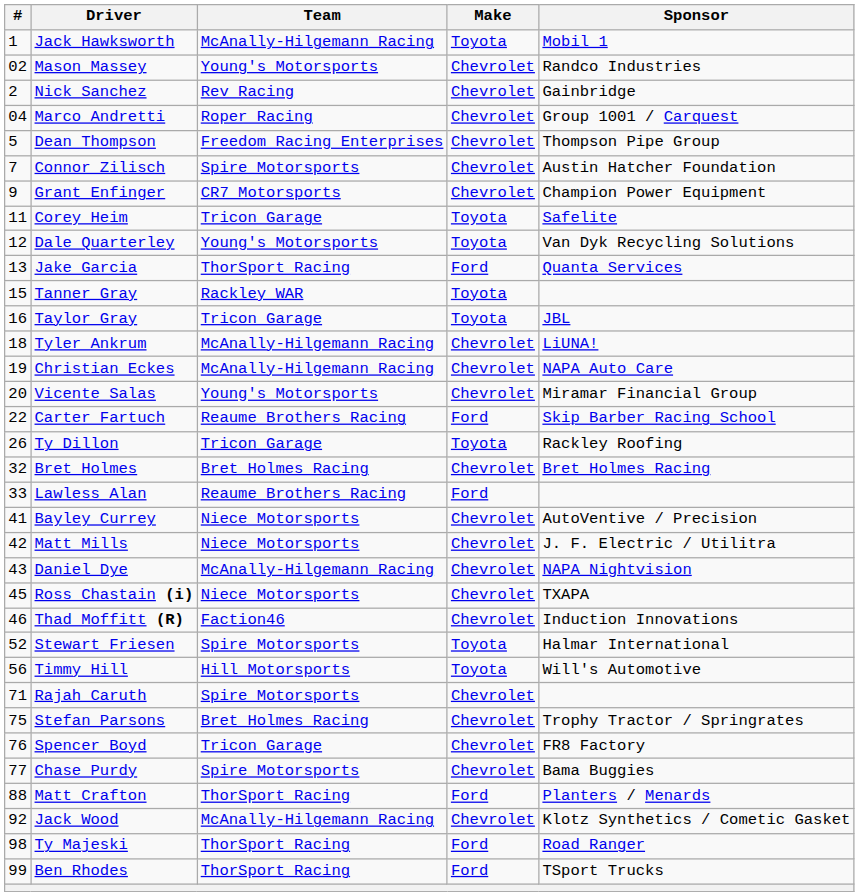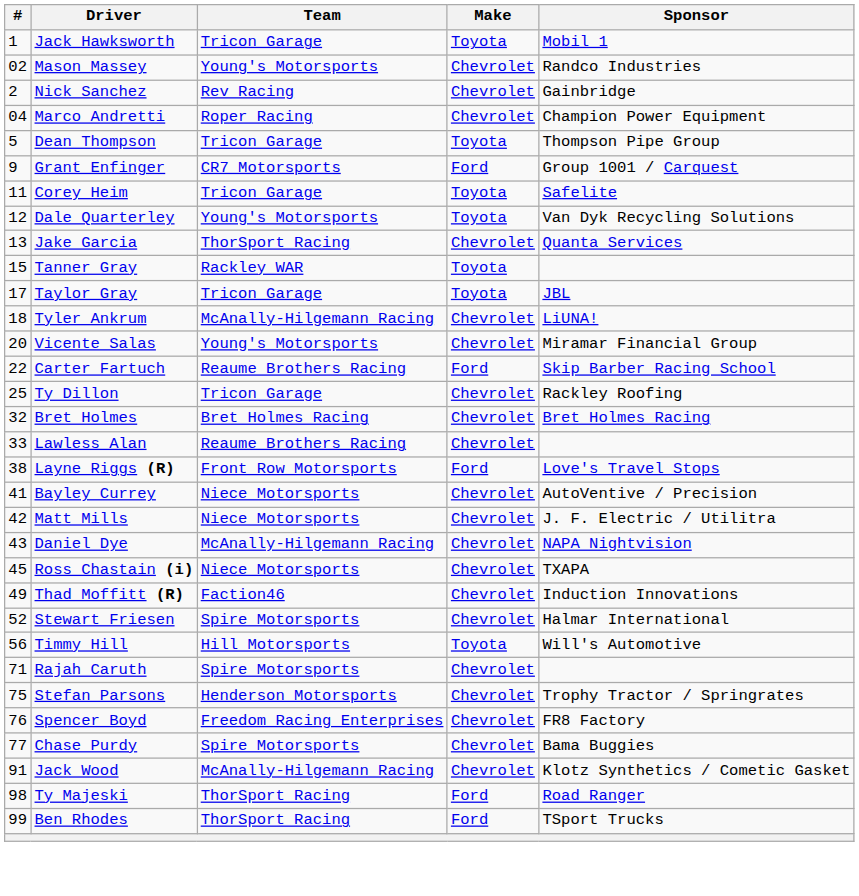 <table class="wikitable" style="font-size: 95%;">
 <tr>
 <th>#</th>
 <th>Driver</th>
 <th>Team</th>
 <th>Make</th>
 <th>Sponsor</th>
 </tr>
 <tr>
 <td>1</td>
 <td nowrap><a href='#'>Jack Hawksworth</a></td>
-<td><a href='#'>McAnally-Hilgemann Racing</a></td>
+<td><a href='#'>Tricon Garage</a></td>
 <td><a href='#'>Toyota</a></td>
 <td><a href='#'>Mobil 1</a></td>
 </tr>
 <tr>
 <td>02</td>
 <td><a href='#'>Mason Massey</a></td>
 <td><a href='#'>Young's Motorsports</a></td>
 <td><a href='#'>Chevrolet</a></td>
 <td>Randco Industries</td>
 </tr>
 <tr>
 <td>2</td>
 <td><a href='#'>Nick Sanchez</a></td>
 <td><a href='#'>Rev Racing</a></td>
 <td><a href='#'>Chevrolet</a></td>
 <td>Gainbridge</td>
 </tr>
 <tr>
 <td>04</td>
 <td><a href='#'>Marco Andretti</a></td>
 <td><a href='#'>Roper Racing</a></td>
 <td><a href='#'>Chevrolet</a></td>
-<td>Group 1001 / <a href='#'>Carquest</a></td>
+<td>Champion Power Equipment</td>
 </tr>
 <tr>
 <td>5</td>
 <td><a href='#'>Dean Thompson</a></td>
-<td nowrap><a href='#'>Freedom Racing Enterprises</a></td>
-<td><a href='#'>Chevrolet</a></td>
+<td><a href='#'>Tricon Garage</a></td>
+<td><a href='#'>Toyota</a></td>
 <td>Thompson Pipe Group</td>
-</tr>
-<tr>
-<td>7</td>
-<td><a href='#'>Connor Zilisch</a></td>
-<td><a href='#'>Spire Motorsports</a></td>
-<td><a href='#'>Chevrolet</a></td>
-<td>Austin Hatcher Foundation</td>
 </tr>
 <tr>
 <td>9</td>
 <td><a href='#'>Grant Enfinger</a></td>
 <td><a href='#'>CR7 Motorsports</a></td>
-<td><a href='#'>Chevrolet</a></td>
-<td>Champion Power Equipment</td>
+<td><a href='#'>Ford</a></td>
+<td>Group 1001 / <a href='#'>Carquest</a></td>
 </tr>
 <tr>
 <td>11</td>
 <td><a href='#'>Corey Heim</a></td>
 <td><a href='#'>Tricon Garage</a></td>
 <td><a href='#'>Toyota</a></td>
 <td><a href='#'>Safelite</a></td>
 </tr>
 <tr>
 <td>12</td>
 <td><a href='#'>Dale Quarterley</a></td>
 <td><a href='#'>Young's Motorsports</a></td>
 <td><a href='#'>Toyota</a></td>
 <td>Van Dyk Recycling Solutions</td>
 </tr>
 <tr>
 <td>13</td>
 <td><a href='#'>Jake Garcia</a></td>
 <td><a href='#'>ThorSport Racing</a></td>
-<td><a href='#'>Ford</a></td>
+<td><a href='#'>Chevrolet</a></td>
 <td><a href='#'>Quanta Services</a></td>
 </tr>
 <tr>
 <td>15</td>
 <td><a href='#'>Tanner Gray</a></td>
 <td><a href='#'>Rackley WAR</a></td>
 <td><a href='#'>Toyota</a></td>
 <td></td>
 </tr>
 <tr>
-<td>16</td>
+<td>17</td>
 <td><a href='#'>Taylor Gray</a></td>
 <td><a href='#'>Tricon Garage</a></td>
 <td><a href='#'>Toyota</a></td>
 <td><a href='#'>JBL</a></td>
 </tr>
 <tr>
 <td>18</td>
 <td><a href='#'>Tyler Ankrum</a></td>
 <td><a href='#'>McAnally-Hilgemann Racing</a></td>
 <td><a href='#'>Chevrolet</a></td>
 <td><a href='#'>LiUNA!</a></td>
-</tr>
-<tr>
-<td>19</td>
-<td><a href='#'>Christian Eckes</a></td>
-<td><a href='#'>McAnally-Hilgemann Racing</a></td>
-<td><a href='#'>Chevrolet</a></td>
-<td><a href='#'>NAPA Auto Care</a></td>
 </tr>
 <tr>
 <td>20</td>
 <td><a href='#'>Vicente Salas</a></td>
 <td><a href='#'>Young's Motorsports</a></td>
 <td><a href='#'>Chevrolet</a></td>
 <td>Miramar Financial Group</td>
 </tr>
 <tr>
 <td>22</td>
 <td><a href='#'>Carter Fartuch</a></td>
 <td><a href='#'>Reaume Brothers Racing</a></td>
 <td><a href='#'>Ford</a></td>
 <td><a href='#'>Skip Barber Racing School</a></td>
 </tr>
 <tr>
-<td>26</td>
+<td>25</td>
 <td><a href='#'>Ty Dillon</a></td>
 <td><a href='#'>Tricon Garage</a></td>
-<td><a href='#'>Toyota</a></td>
+<td><a href='#'>Chevrolet</a></td>
 <td>Rackley Roofing</td>
 </tr>
 <tr>
 <td>32</td>
 <td><a href='#'>Bret Holmes</a></td>
 <td><a href='#'>Bret Holmes Racing</a></td>
 <td><a href='#'>Chevrolet</a></td>
 <td><a href='#'>Bret Holmes Racing</a></td>
 </tr>
 <tr>
 <td>33</td>
 <td><a href='#'>Lawless Alan</a></td>
 <td><a href='#'>Reaume Brothers Racing</a></td>
+<td><a href='#'>Chevrolet</a></td>
+<td></td>
+</tr>
+<tr>
+<td>38</td>
+<td><a href='#'>Layne Riggs</a> <strong>(R)</strong></td>
+<td><a href='#'>Front Row Motorsports</a></td>
 <td><a href='#'>Ford</a></td>
-<td></td>
+<td><a href='#'>Love's Travel Stops</a></td>
 </tr>
 <tr>
 <td>41</td>
 <td><a href='#'>Bayley Currey</a></td>
 <td><a href='#'>Niece Motorsports</a></td>
 <td><a href='#'>Chevrolet</a></td>
 <td>AutoVentive / Precision</td>
 </tr>
 <tr>
 <td>42</td>
 <td><a href='#'>Matt Mills</a></td>
 <td><a href='#'>Niece Motorsports</a></td>
 <td><a href='#'>Chevrolet</a></td>
 <td>J. F. Electric / Utilitra</td>
 </tr>
 <tr>
 <td>43</td>
 <td><a href='#'>Daniel Dye</a></td>
 <td nowrap=""><a href='#'>McAnally-Hilgemann Racing</a></td>
 <td><a href='#'>Chevrolet</a></td>
 <td><a href='#'>NAPA Nightvision</a></td>
 </tr>
 <tr>
 <td>45</td>
 <td><a href='#'>Ross Chastain</a> <strong>(i)</strong></td>
 <td nowrap=""><a href='#'>Niece Motorsports</a></td>
 <td><a href='#'>Chevrolet</a></td>
 <td>TXAPA</td>
 </tr>
 <tr>
-<td>46</td>
+<td>49</td>
 <td><a href='#'>Thad Moffitt</a> <strong>(R)</strong></td>
 <td><a href='#'>Faction46</a></td>
 <td><a href='#'>Chevrolet</a></td>
 <td>Induction Innovations</td>
 </tr>
 <tr>
 <td>52</td>
 <td><a href='#'>Stewart Friesen</a></td>
 <td><a href='#'>Spire Motorsports</a></td>
-<td><a href='#'>Toyota</a></td>
+<td><a href='#'>Chevrolet</a></td>
 <td>Halmar International</td>
 </tr>
 <tr>
 <td>56</td>
 <td><a href='#'>Timmy Hill</a></td>
 <td><a href='#'>Hill Motorsports</a></td>
 <td><a href='#'>Toyota</a></td>
 <td>Will's Automotive</td>
 </tr>
 <tr>
 <td>71</td>
 <td><a href='#'>Rajah Caruth</a></td>
 <td><a href='#'>Spire Motorsports</a></td>
 <td><a href='#'>Chevrolet</a></td>
 <td></td>
 </tr>
 <tr>
 <td>75</td>
 <td><a href='#'>Stefan Parsons</a></td>
-<td><a href='#'>Bret Holmes Racing</a></td>
+<td><a href='#'>Henderson Motorsports</a></td>
 <td><a href='#'>Chevrolet</a></td>
 <td>Trophy Tractor / Springrates</td>
 </tr>
 <tr>
 <td>76</td>
 <td><a href='#'>Spencer Boyd</a></td>
-<td><a href='#'>Tricon Garage</a></td>
+<td nowrap><a href='#'>Freedom Racing Enterprises</a></td>
 <td><a href='#'>Chevrolet</a></td>
 <td>FR8 Factory</td>
 </tr>
 <tr>
 <td>77</td>
 <td><a href='#'>Chase Purdy</a></td>
 <td><a href='#'>Spire Motorsports</a></td>
 <td><a href='#'>Chevrolet</a></td>
 <td>Bama Buggies</td>
 </tr>
 <tr>
-<td>88</td>
-<td><a href='#'>Matt Crafton</a></td>
-<td><a href='#'>ThorSport Racing</a></td>
-<td><a href='#'>Ford</a></td>
-<td><a href='#'>Planters</a> / <a href='#'>Menards</a></td>
-</tr>
-<tr>
-<td>92</td>
+<td>91</td>
 <td><a href='#'>Jack Wood</a></td>
 <td><a href='#'>McAnally-Hilgemann Racing</a></td>
 <td><a href='#'>Chevrolet</a></td>
 <td nowrap>Klotz Synthetics / Cometic Gasket</td>
 </tr>
 <tr>
 <td>98</td>
 <td><a href='#'>Ty Majeski</a></td>
 <td><a href='#'>ThorSport Racing</a></td>
 <td><a href='#'>Ford</a></td>
 <td><a href='#'>Road Ranger</a></td>
 </tr>
 <tr>
 <td>99</td>
 <td><a href='#'>Ben Rhodes</a></td>
 <td><a href='#'>ThorSport Racing</a></td>
 <td><a href='#'>Ford</a></td>
 <td>TSport Trucks</td>
 </tr>
 <tr>
 <th colspan="5"></th>
 </tr>
 </table>
